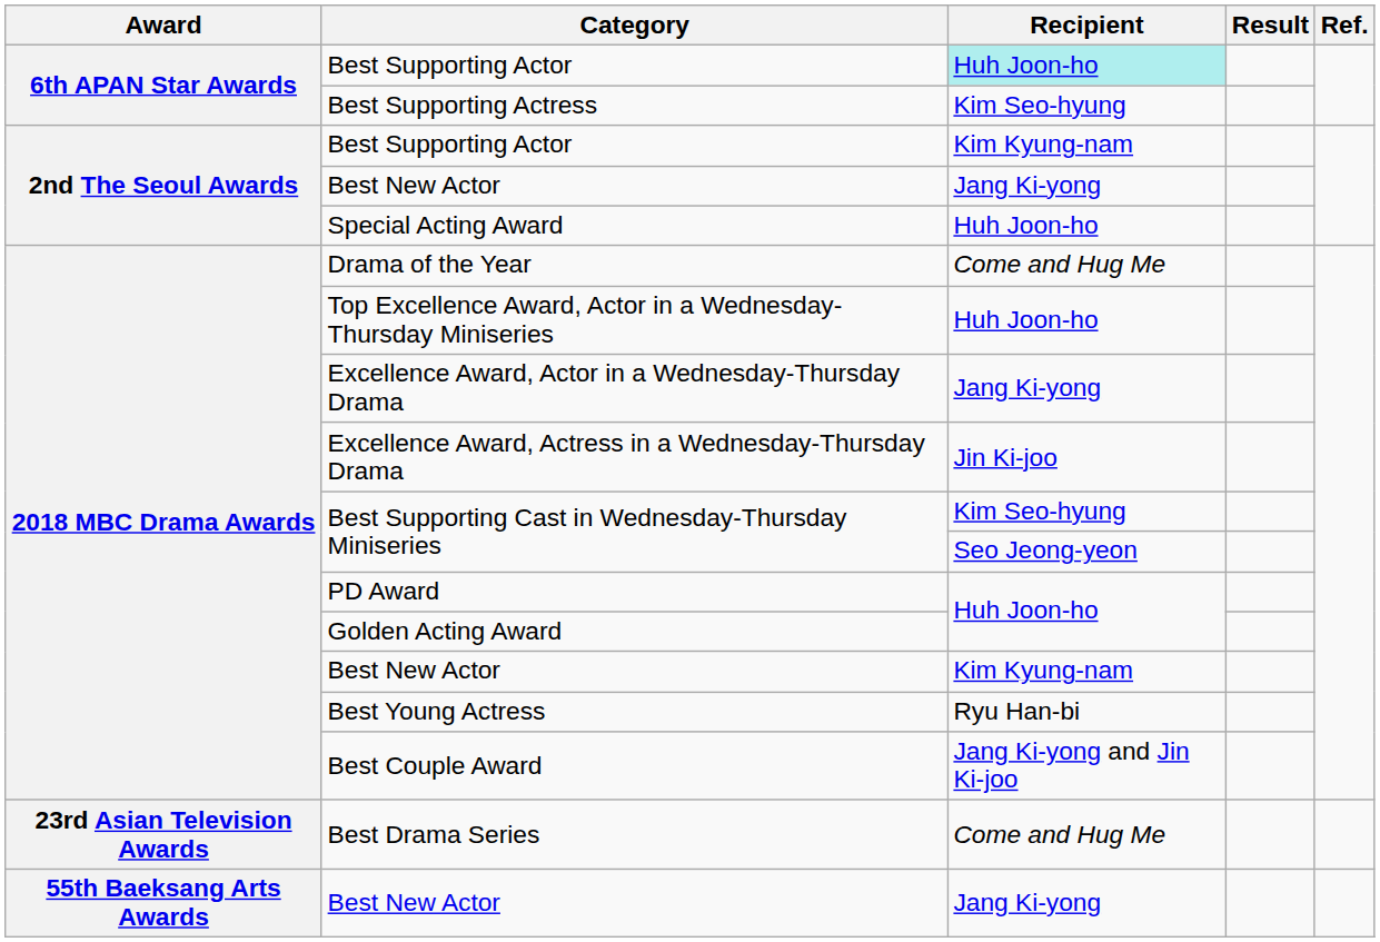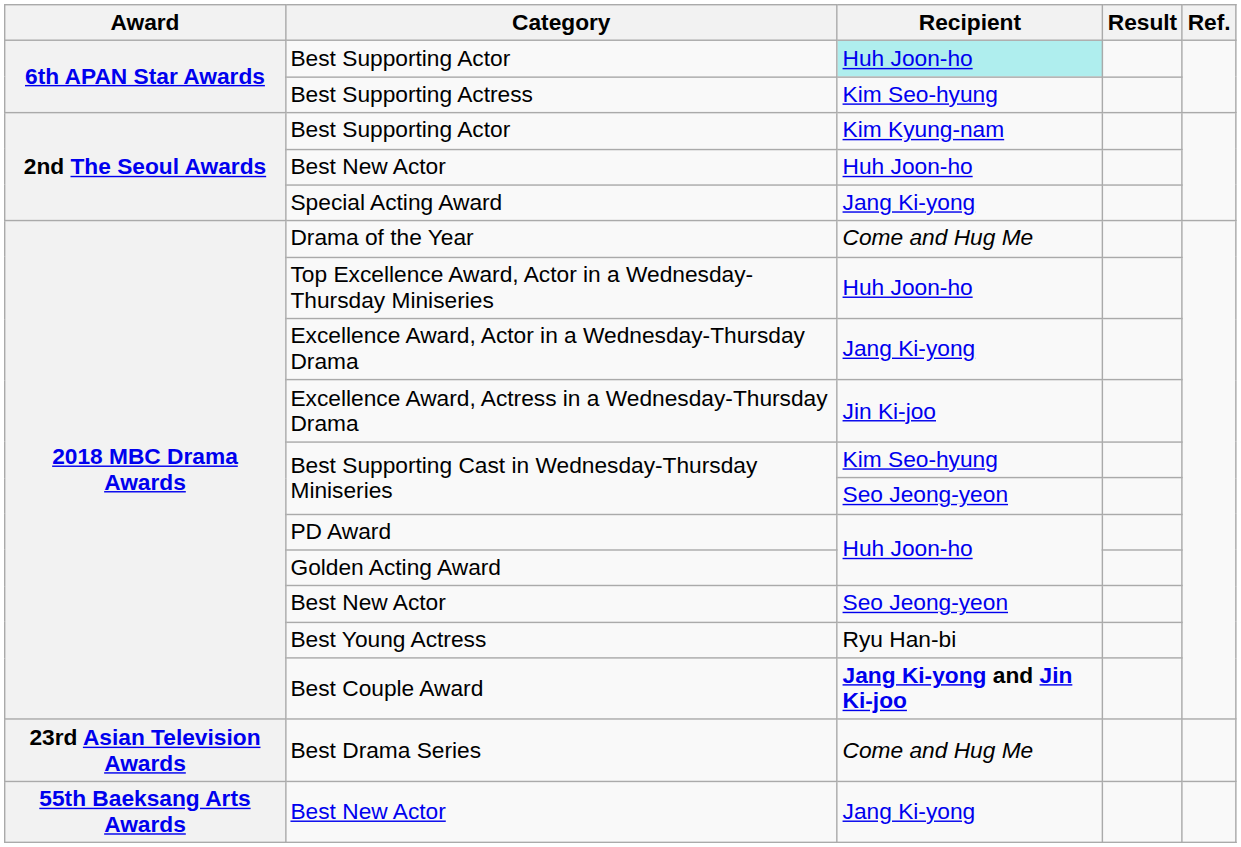 <table class="wikitable sortable plainrowheaders">
 <tr>
 <th scope="col">Award</th>
 <th scope="col">Category</th>
 <th scope="col">Recipient</th>
 <th scope="col">Result</th>
 <th scope="col">Ref.</th>
 </tr>
 <tr>
 <th scope="row" rowspan=2><a href='#'>6th APAN Star Awards</a></th>
 <td>Best Supporting Actor</td>
 <td style="background: paleturquoise;"><a href='#'>Huh Joon-ho</a></td>
 <td></td>
 <td rowspan=2></td>
 </tr>
 <tr>
 <td>Best Supporting Actress</td>
 <td><a href='#'>Kim Seo-hyung</a></td>
 <td></td>
 </tr>
 <tr>
 <th scope="row" rowspan=3>2nd <a href='#'>The Seoul Awards</a></th>
 <td>Best Supporting Actor</td>
 <td><a href='#'>Kim Kyung-nam</a></td>
 <td></td>
 <td rowspan=3></td>
 </tr>
 <tr>
 <td>Best New Actor</td>
-<td><a href='#'>Jang Ki-yong</a></td>
+<td><a href='#'>Huh Joon-ho</a></td>
 <td></td>
 </tr>
 <tr>
 <td>Special Acting Award</td>
-<td><a href='#'>Huh Joon-ho</a></td>
+<td><a href='#'>Jang Ki-yong</a></td>
 <td></td>
 </tr>
 <tr>
 <th rowspan="11" scope="row"><a href='#'>2018 MBC Drama Awards</a></th>
 <td>Drama of the Year</td>
 <td><em>Come and Hug Me</em></td>
 <td></td>
 <td rowspan="11"></td>
 </tr>
 <tr>
 <td>Top Excellence Award, Actor in a Wednesday-Thursday Miniseries</td>
 <td><a href='#'>Huh Joon-ho</a></td>
 <td></td>
 </tr>
 <tr>
 <td>Excellence Award, Actor in a Wednesday-Thursday Drama</td>
 <td><a href='#'>Jang Ki-yong</a></td>
 <td></td>
 </tr>
 <tr>
 <td>Excellence Award, Actress in a Wednesday-Thursday Drama</td>
 <td><a href='#'>Jin Ki-joo</a></td>
 <td></td>
 </tr>
 <tr>
 <td rowspan=2>Best Supporting Cast in Wednesday-Thursday Miniseries</td>
 <td><a href='#'>Kim Seo-hyung</a></td>
 <td></td>
 </tr>
 <tr>
 <td><a href='#'>Seo Jeong-yeon</a></td>
 <td></td>
 </tr>
 <tr>
 <td>PD Award</td>
 <td rowspan=2><a href='#'>Huh Joon-ho</a></td>
 <td></td>
 </tr>
 <tr>
 <td>Golden Acting Award</td>
 <td></td>
 </tr>
 <tr>
 <td>Best New Actor</td>
-<td><a href='#'>Kim Kyung-nam</a></td>
+<td><a href='#'>Seo Jeong-yeon</a></td>
 <td></td>
 </tr>
 <tr>
 <td>Best Young Actress</td>
 <td>Ryu Han-bi</td>
 <td></td>
 </tr>
 <tr>
 <td>Best Couple Award</td>
-<td><a href='#'>Jang Ki-yong</a> and <a href='#'>Jin Ki-joo</a></td>
+<td><strong><a href='#'>Jang Ki-yong</a> and <a href='#'>Jin Ki-joo</a></strong></td>
 <td></td>
 </tr>
 <tr>
 <th scope="row">23rd <a href='#'>Asian Television Awards</a></th>
 <td>Best Drama Series</td>
 <td><em>Come and Hug Me</em></td>
 <td></td>
 <td></td>
 </tr>
 <tr>
 <th scope="row"><a href='#'>55th Baeksang Arts Awards</a></th>
 <td><a href='#'>Best New Actor</a></td>
 <td><a href='#'>Jang Ki-yong</a></td>
 <td></td>
 <td rowspan=1></td>
 </tr>
 <tr>
 </tr>
 </table>
